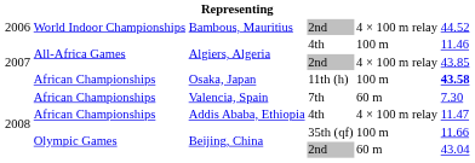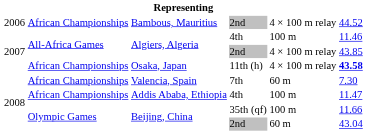 <table>
 <tr>
 <th colspan="6">Representing </th>
 </tr>
 <tr>
 <td>2006</td>
-<td><a href='#'>World Indoor Championships</a></td>
+<td><a href='#'>African Championships</a></td>
 <td><a href='#'>Bambous, Mauritius</a></td>
 <td bgcolor="silver">2nd</td>
 <td>4 × 100 m relay</td>
 <td><a href='#'>44.52</a></td>
 </tr>
 <tr>
 <td rowspan=3>2007</td>
 <td rowspan=2><a href='#'>All-Africa Games</a></td>
 <td rowspan=2><a href='#'>Algiers, Algeria</a></td>
 <td>4th</td>
 <td>100 m</td>
 <td><a href='#'>11.46</a></td>
 </tr>
 <tr>
 <td bgcolor="silver">2nd</td>
 <td>4 × 100 m relay</td>
 <td><a href='#'>43.85</a></td>
 </tr>
 <tr>
 <td><a href='#'>African Championships</a></td>
 <td><a href='#'>Osaka, Japan</a></td>
 <td>11th (h)</td>
-<td>100 m</td>
+<td>4 × 100 m relay</td>
 <td><strong><a href='#'>43.58</a></strong></td>
 </tr>
 <tr>
 <td rowspan=4>2008</td>
 <td><a href='#'>African Championships</a></td>
 <td><a href='#'>Valencia, Spain</a></td>
 <td>7th</td>
 <td>60 m</td>
 <td><a href='#'>7.30</a></td>
 </tr>
 <tr>
 <td><a href='#'>African Championships</a></td>
 <td><a href='#'>Addis Ababa, Ethiopia</a></td>
 <td>4th</td>
-<td>4 × 100 m relay</td>
+<td>100 m</td>
 <td><a href='#'>11.47</a></td>
 </tr>
 <tr>
 <td rowspan=2><a href='#'>Olympic Games</a></td>
 <td rowspan=2><a href='#'>Beijing, China</a></td>
 <td>35th (qf)</td>
 <td>100 m</td>
 <td><a href='#'>11.66</a></td>
 </tr>
 <tr>
 <td bgcolor="silver">2nd</td>
 <td>60 m</td>
 <td><a href='#'>43.04</a></td>
 </tr>
 </table>
